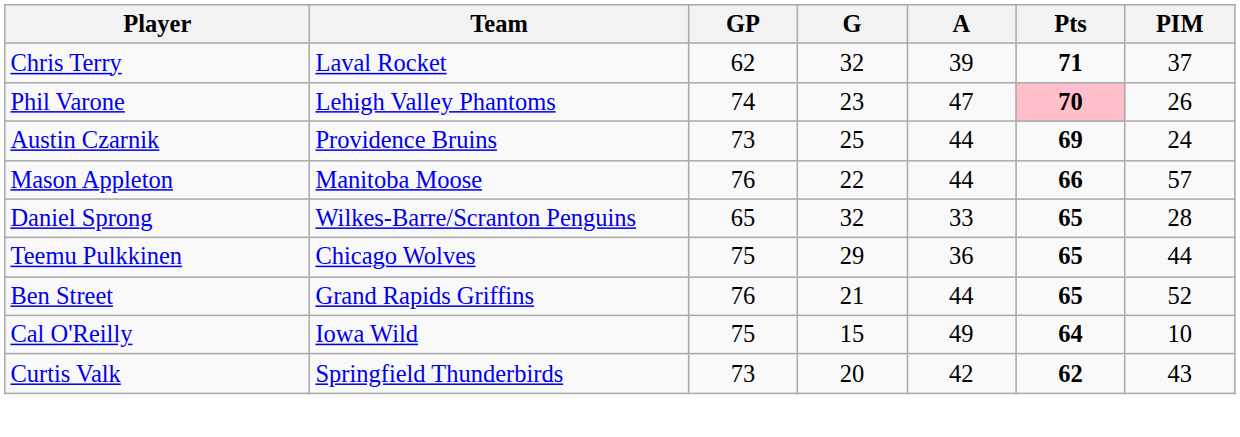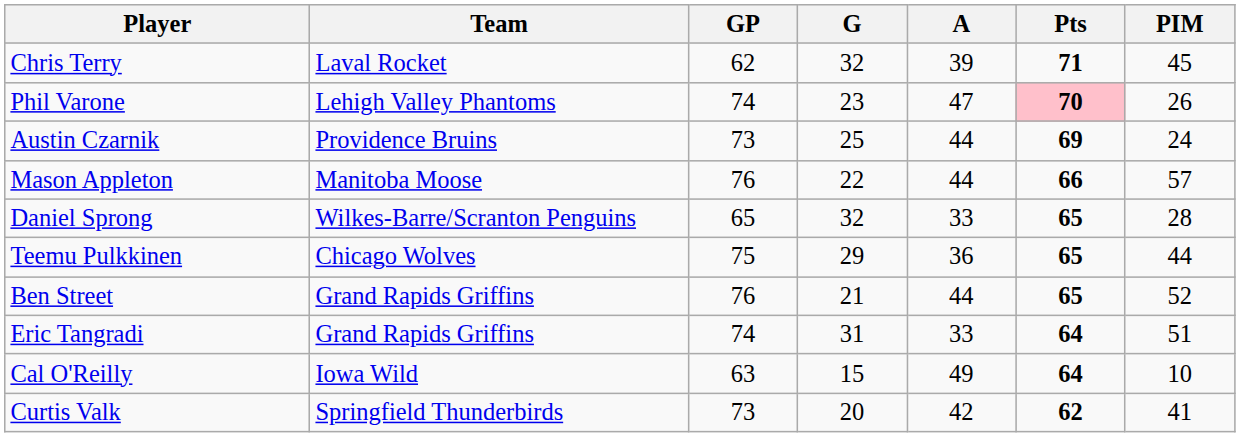 <table class="wikitable sortable" style="text-align:center">
 <tr>
 <th style="width:12em">Player</th>
 <th style="width:15em">Team</th>
 <th style="width:4em">GP</th>
 <th style="width:4em">G</th>
 <th style="width:4em">A</th>
 <th style="width:4em">Pts</th>
 <th style="width:4em">PIM</th>
 </tr>
 <tr>
 <td align=left><a href='#'>Chris Terry</a></td>
 <td align=left><a href='#'>Laval Rocket</a></td>
 <td>62</td>
 <td>32</td>
 <td>39</td>
 <td><strong>71</strong></td>
-<td>37</td>
+<td>45</td>
 </tr>
 <tr>
 <td align=left><a href='#'>Phil Varone</a></td>
 <td align=left><a href='#'>Lehigh Valley Phantoms</a></td>
 <td>74</td>
 <td>23</td>
 <td>47</td>
 <td style="background: pink;"><strong>70</strong></td>
 <td>26</td>
 </tr>
 <tr>
 <td align=left><a href='#'>Austin Czarnik</a></td>
 <td align=left><a href='#'>Providence Bruins</a></td>
 <td>73</td>
 <td>25</td>
 <td>44</td>
 <td><strong>69</strong></td>
 <td>24</td>
 </tr>
 <tr>
 <td align=left><a href='#'>Mason Appleton</a></td>
 <td align=left><a href='#'>Manitoba Moose</a></td>
 <td>76</td>
 <td>22</td>
 <td>44</td>
 <td><strong>66</strong></td>
 <td>57</td>
 </tr>
 <tr>
 <td align=left><a href='#'>Daniel Sprong</a></td>
 <td align=left><a href='#'>Wilkes-Barre/Scranton Penguins</a></td>
 <td>65</td>
 <td>32</td>
 <td>33</td>
 <td><strong>65</strong></td>
 <td>28</td>
 </tr>
 <tr>
 <td align=left><a href='#'>Teemu Pulkkinen</a></td>
 <td align=left><a href='#'>Chicago Wolves</a></td>
 <td>75</td>
 <td>29</td>
 <td>36</td>
 <td><strong>65</strong></td>
 <td>44</td>
 </tr>
 <tr>
 <td align=left><a href='#'>Ben Street</a></td>
 <td align=left><a href='#'>Grand Rapids Griffins</a></td>
 <td>76</td>
 <td>21</td>
 <td>44</td>
 <td><strong>65</strong></td>
 <td>52</td>
 </tr>
 <tr>
+<td align=left><a href='#'>Eric Tangradi</a></td>
+<td align=left><a href='#'>Grand Rapids Griffins</a></td>
+<td>74</td>
+<td>31</td>
+<td>33</td>
+<td><strong>64</strong></td>
+<td>51</td>
+</tr>
+<tr>
 <td align=left><a href='#'>Cal O'Reilly</a></td>
 <td align=left><a href='#'>Iowa Wild</a></td>
-<td>75</td>
+<td>63</td>
 <td>15</td>
 <td>49</td>
 <td><strong>64</strong></td>
 <td>10</td>
 </tr>
 <tr>
 <td align=left><a href='#'>Curtis Valk</a></td>
 <td align=left><a href='#'>Springfield Thunderbirds</a></td>
 <td>73</td>
 <td>20</td>
 <td>42</td>
 <td><strong>62</strong></td>
-<td>43</td>
+<td>41</td>
 </tr>
 </table>
